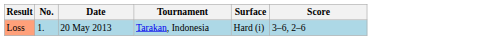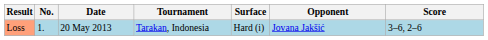 <table class="sortable wikitable" style="font-size:97%;">
 <tr>
 <th width=40>Result</th>
 <th width=30>No.</th>
 <th width=115>Date</th>
 <th width=150>Tournament</th>
 <th width=55>Surface</th>
+<th width=180>Opponent</th>
 <th width=150>Score</th>
 </tr>
 <tr style="background:lightblue;">
 <td style="background:#ffa07a;">Loss</td>
 <td>1.</td>
 <td>20 May 2013</td>
 <td><a href='#'>Tarakan</a>, Indonesia</td>
 <td>Hard (i)</td>
+<td> <a href='#'>Jovana Jakšić</a></td>
 <td>3–6, 2–6</td>
 </tr>
 </table>
